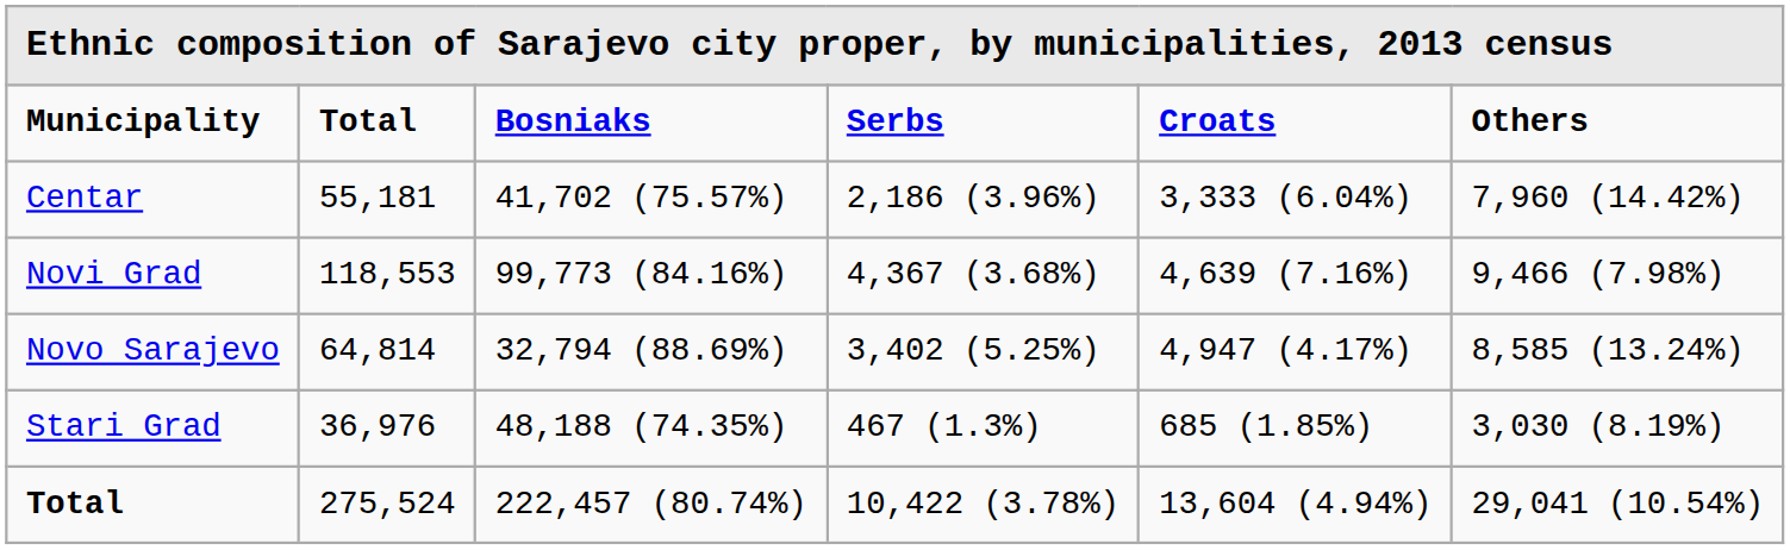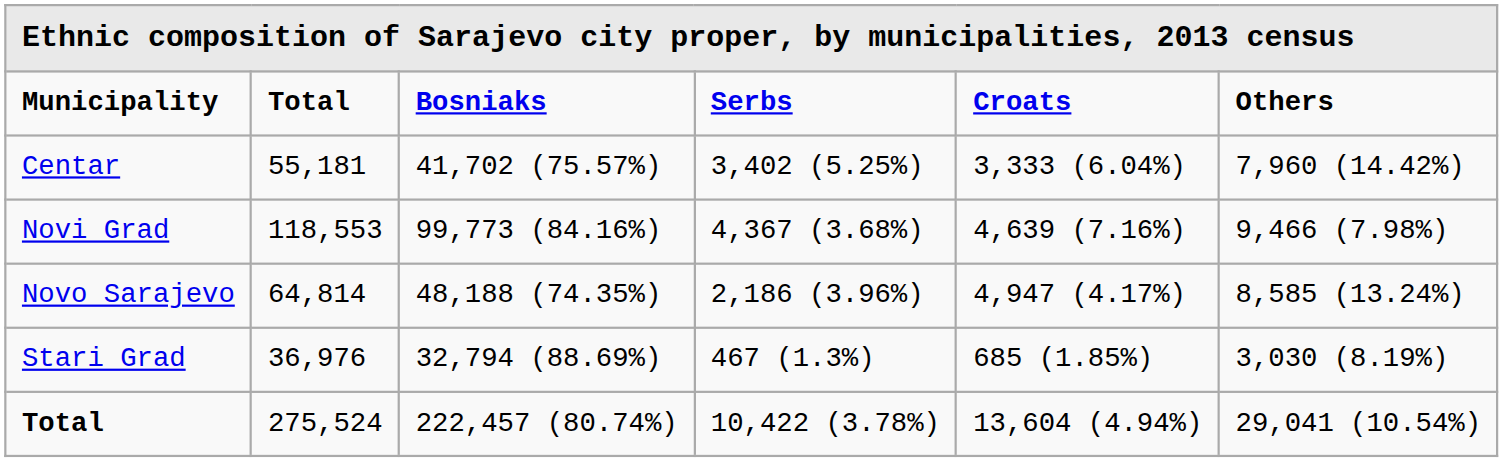 <table border="1" cellpadding="7" cellspacing="0" style="margin: 10px 0 10px 25px; background: #f9f9f9; border: 1px #AAA solid; border-collapse: collapse; font-size: 95%; float: center;">
 <tr style="background: #E9E9E9">
 <td colspan="7" style="background: #E9E9E9; font-size: 110%"><strong>Ethnic composition of Sarajevo city proper, by municipalities, 2013 census</strong></td>
 </tr>
 <tr>
 <td><strong>Municipality</strong></td>
 <td><strong>Total</strong></td>
 <td><strong><a href='#'>Bosniaks</a></strong></td>
 <td><strong><a href='#'>Serbs</a></strong></td>
 <td><strong><a href='#'>Croats</a></strong></td>
 <td><strong>Others</strong></td>
 </tr>
 <tr>
 <td><a href='#'>Centar</a></td>
 <td>55,181</td>
 <td>41,702 (75.57%)</td>
-<td>2,186 (3.96%)</td>
+<td>3,402 (5.25%)</td>
 <td>3,333 (6.04%)</td>
 <td>7,960 (14.42%)</td>
 </tr>
 <tr>
 <td><a href='#'>Novi Grad</a></td>
 <td>118,553</td>
 <td>99,773 (84.16%)</td>
 <td>4,367 (3.68%)</td>
 <td>4,639 (7.16%)</td>
 <td>9,466 (7.98%)</td>
 </tr>
 <tr>
 <td><a href='#'>Novo Sarajevo</a></td>
 <td>64,814</td>
-<td>32,794 (88.69%)</td>
-<td>3,402 (5.25%)</td>
+<td>48,188 (74.35%)</td>
+<td>2,186 (3.96%)</td>
 <td>4,947 (4.17%)</td>
 <td>8,585 (13.24%)</td>
 </tr>
 <tr>
 <td><a href='#'>Stari Grad</a></td>
 <td>36,976</td>
-<td>48,188 (74.35%)</td>
+<td>32,794 (88.69%)</td>
 <td>467 (1.3%)</td>
 <td>685 (1.85%)</td>
 <td>3,030 (8.19%)</td>
 </tr>
 <tr>
 <td><strong>Total</strong></td>
 <td>275,524</td>
 <td>222,457 (80.74%)</td>
 <td>10,422 (3.78%)</td>
 <td>13,604 (4.94%)</td>
 <td>29,041 (10.54%)</td>
 </tr>
 </table>
